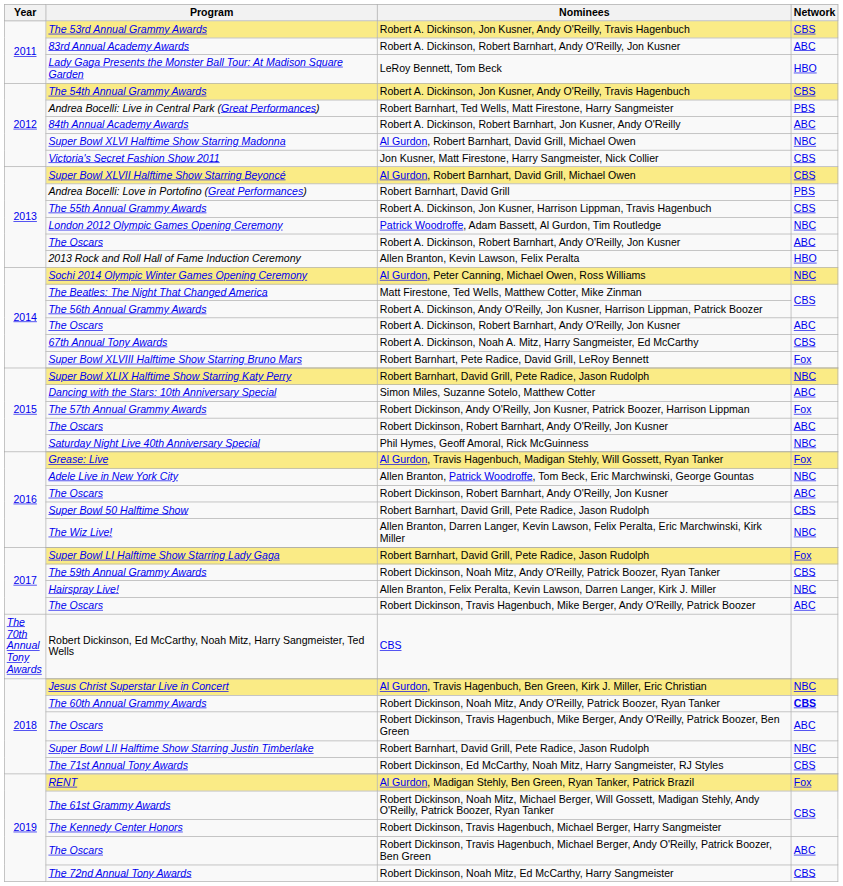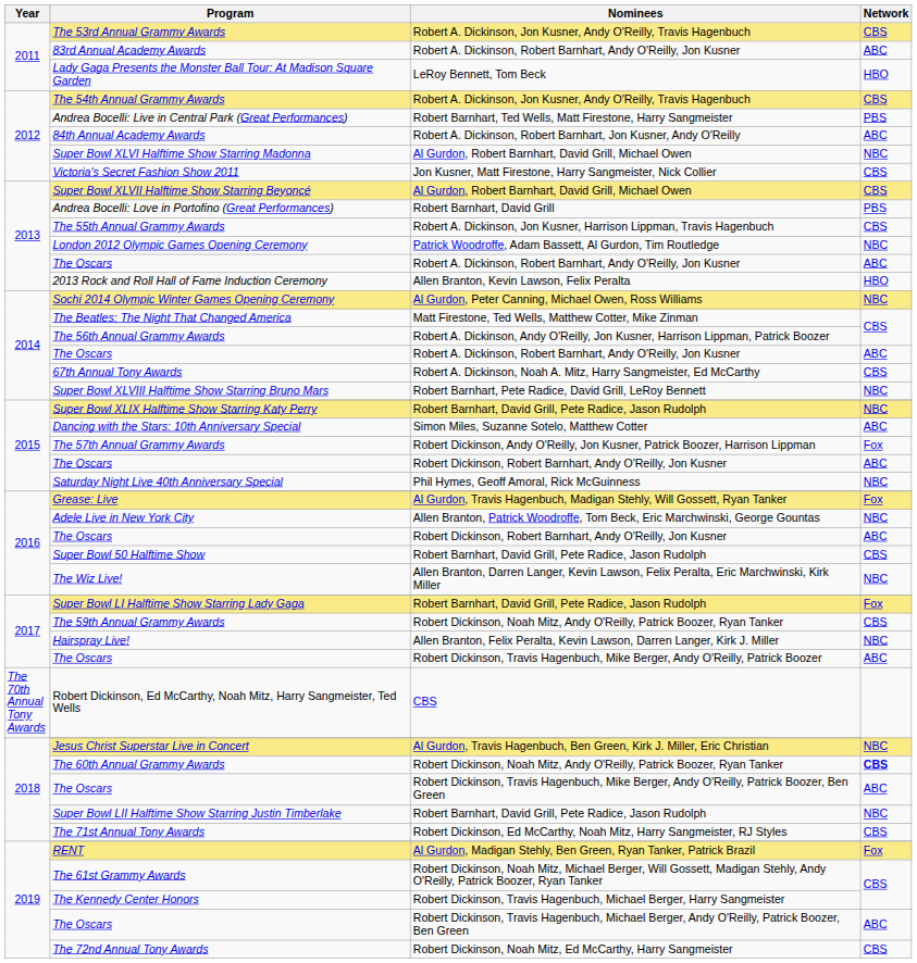 <table class="wikitable" style="width:100%">
 <tr bgcolor="#bebebe">
 <th width="5%">Year</th>
 <th width="40%">Program</th>
 <th width="50%">Nominees</th>
 <th width="5%">Network</th>
 </tr>
 <tr>
 <td rowspan=3 style="text-align:center"><a href='#'>2011</a><br></td>
 <td style="background:#FAEB86;"><em><a href='#'>The 53rd Annual Grammy Awards</a></em></td>
 <td style="background:#FAEB86;">Robert A. Dickinson, Jon Kusner, Andy O'Reilly, Travis Hagenbuch</td>
 <td style="background:#FAEB86;"><a href='#'>CBS</a></td>
 </tr>
 <tr>
 <td><em><a href='#'>83rd Annual Academy Awards</a></em></td>
 <td>Robert A. Dickinson, Robert Barnhart, Andy O'Reilly, Jon Kusner</td>
 <td><a href='#'>ABC</a></td>
 </tr>
 <tr>
 <td><em><a href='#'>Lady Gaga Presents the Monster Ball Tour: At Madison Square Garden</a></em></td>
 <td>LeRoy Bennett, Tom Beck</td>
 <td><a href='#'>HBO</a></td>
 </tr>
 <tr>
 <td rowspan=5 style="text-align:center"><a href='#'>2012</a><br></td>
 <td style="background:#FAEB86;"><em><a href='#'>The 54th Annual Grammy Awards</a></em></td>
 <td style="background:#FAEB86;">Robert A. Dickinson, Jon Kusner, Andy O'Reilly, Travis Hagenbuch</td>
 <td style="background:#FAEB86;"><a href='#'>CBS</a></td>
 </tr>
 <tr>
 <td><em>Andrea Bocelli: Live in Central Park (<a href='#'>Great Performances</a>)</em></td>
 <td>Robert Barnhart, Ted Wells, Matt Firestone, Harry Sangmeister</td>
 <td><a href='#'>PBS</a></td>
 </tr>
 <tr>
 <td><em><a href='#'>84th Annual Academy Awards</a></em></td>
 <td>Robert A. Dickinson, Robert Barnhart, Jon Kusner, Andy O'Reilly</td>
 <td><a href='#'>ABC</a></td>
 </tr>
 <tr>
 <td><em><a href='#'>Super Bowl XLVI Halftime Show Starring Madonna</a></em></td>
 <td><a href='#'>Al Gurdon</a>, Robert Barnhart, David Grill, Michael Owen</td>
 <td><a href='#'>NBC</a></td>
 </tr>
 <tr>
 <td><em><a href='#'>Victoria's Secret Fashion Show 2011</a></em></td>
 <td>Jon Kusner, Matt Firestone, Harry Sangmeister, Nick Collier</td>
 <td><a href='#'>CBS</a></td>
 </tr>
 <tr>
 <td rowspan=6 style="text-align:center"><a href='#'>2013</a><br></td>
 <td style="background:#FAEB86;"><em><a href='#'>Super Bowl XLVII Halftime Show Starring Beyoncé</a></em></td>
 <td style="background:#FAEB86;"><a href='#'>Al Gurdon</a>, Robert Barnhart, David Grill, Michael Owen</td>
 <td style="background:#FAEB86;"><a href='#'>CBS</a></td>
 </tr>
 <tr>
 <td><em>Andrea Bocelli: Love in Portofino (<a href='#'>Great Performances</a>)</em></td>
 <td>Robert Barnhart, David Grill</td>
 <td><a href='#'>PBS</a></td>
 </tr>
 <tr>
 <td><em><a href='#'>The 55th Annual Grammy Awards</a></em></td>
 <td>Robert A. Dickinson, Jon Kusner, Harrison Lippman, Travis Hagenbuch</td>
 <td><a href='#'>CBS</a></td>
 </tr>
 <tr>
 <td><em><a href='#'>London 2012 Olympic Games Opening Ceremony</a></em></td>
 <td><a href='#'>Patrick Woodroffe</a>, Adam Bassett, Al Gurdon, Tim Routledge</td>
 <td><a href='#'>NBC</a></td>
 </tr>
 <tr>
 <td><em><a href='#'>The Oscars</a></em></td>
 <td>Robert A. Dickinson, Robert Barnhart, Andy O'Reilly, Jon Kusner</td>
 <td><a href='#'>ABC</a></td>
 </tr>
 <tr>
 <td><em>2013 Rock and Roll Hall of Fame Induction Ceremony</em></td>
 <td>Allen Branton, Kevin Lawson, Felix Peralta</td>
 <td><a href='#'>HBO</a></td>
 </tr>
 <tr>
 <td rowspan=6 style="text-align:center"><a href='#'>2014</a><br></td>
 <td style="background:#FAEB86;"><em><a href='#'>Sochi 2014 Olympic Winter Games Opening Ceremony</a></em></td>
 <td style="background:#FAEB86;"><a href='#'>Al Gurdon</a>, Peter Canning, Michael Owen, Ross Williams</td>
 <td style="background:#FAEB86;"><a href='#'>NBC</a></td>
 </tr>
 <tr>
 <td><em><a href='#'>The Beatles: The Night That Changed America</a></em></td>
 <td>Matt Firestone, Ted Wells, Matthew Cotter, Mike Zinman</td>
 <td rowspan=2><a href='#'>CBS</a></td>
 </tr>
 <tr>
 <td><em><a href='#'>The 56th Annual Grammy Awards</a></em></td>
 <td>Robert A. Dickinson, Andy O'Reilly, Jon Kusner, Harrison Lippman, Patrick Boozer</td>
 </tr>
 <tr>
 <td><em><a href='#'>The Oscars</a></em></td>
 <td>Robert A. Dickinson, Robert Barnhart, Andy O'Reilly, Jon Kusner</td>
 <td><a href='#'>ABC</a></td>
 </tr>
 <tr>
 <td><em><a href='#'>67th Annual Tony Awards</a></em></td>
 <td>Robert A. Dickinson, Noah A. Mitz, Harry Sangmeister, Ed McCarthy</td>
 <td><a href='#'>CBS</a></td>
 </tr>
 <tr>
 <td><em><a href='#'>Super Bowl XLVIII Halftime Show Starring Bruno Mars</a></em></td>
 <td>Robert Barnhart, Pete Radice, David Grill, LeRoy Bennett</td>
-<td><a href='#'>Fox</a></td>
+<td><a href='#'>NBC</a></td>
 </tr>
 <tr>
 <td rowspan=6 style="text-align:center"><a href='#'>2015</a><br></td>
 </tr>
 <tr style="background:#FAEB86;">
 <td><em><a href='#'>Super Bowl XLIX Halftime Show Starring Katy Perry</a></em></td>
 <td>Robert Barnhart, David Grill, Pete Radice, Jason Rudolph</td>
 <td><a href='#'>NBC</a></td>
 </tr>
 <tr>
 <td><em><a href='#'>Dancing with the Stars: 10th Anniversary Special</a></em></td>
 <td>Simon Miles, Suzanne Sotelo, Matthew Cotter</td>
 <td><a href='#'>ABC</a></td>
 </tr>
 <tr>
 <td><em><a href='#'>The 57th Annual Grammy Awards</a></em></td>
 <td>Robert Dickinson, Andy O'Reilly, Jon Kusner, Patrick Boozer, Harrison Lippman</td>
 <td><a href='#'>Fox</a></td>
 </tr>
 <tr>
 <td><em><a href='#'>The Oscars</a></em></td>
 <td>Robert Dickinson, Robert Barnhart, Andy O'Reilly, Jon Kusner</td>
 <td><a href='#'>ABC</a></td>
 </tr>
 <tr>
 <td><em><a href='#'>Saturday Night Live 40th Anniversary Special</a></em></td>
 <td>Phil Hymes, Geoff Amoral, Rick McGuinness</td>
 <td><a href='#'>NBC</a></td>
 </tr>
 <tr>
 <td rowspan=6 style="text-align:center"><a href='#'>2016</a><br></td>
 </tr>
 <tr style="background:#FAEB86;">
 <td><em><a href='#'>Grease: Live</a></em></td>
 <td><a href='#'>Al Gurdon</a>, Travis Hagenbuch, Madigan Stehly, Will Gossett, Ryan Tanker</td>
 <td><a href='#'>Fox</a></td>
 </tr>
 <tr>
 <td><em><a href='#'>Adele Live in New York City</a></em></td>
 <td>Allen Branton, <a href='#'>Patrick Woodroffe</a>, Tom Beck, Eric Marchwinski, George Gountas</td>
 <td><a href='#'>NBC</a></td>
 </tr>
 <tr>
 <td><em><a href='#'>The Oscars</a></em></td>
 <td>Robert Dickinson, Robert Barnhart, Andy O'Reilly, Jon Kusner</td>
 <td><a href='#'>ABC</a></td>
 </tr>
 <tr>
 <td><em><a href='#'>Super Bowl 50 Halftime Show</a></em></td>
 <td>Robert Barnhart, David Grill, Pete Radice, Jason Rudolph</td>
 <td><a href='#'>CBS</a></td>
 </tr>
 <tr>
 <td><em><a href='#'>The Wiz Live!</a></em></td>
 <td>Allen Branton, Darren Langer, Kevin Lawson, Felix Peralta, Eric Marchwinski, Kirk Miller</td>
 <td><a href='#'>NBC</a></td>
 </tr>
 <tr>
 <td rowspan=6 style="text-align:center"><a href='#'>2017</a><br></td>
 </tr>
 <tr>
 </tr>
 <tr style="background:#FAEB86;">
 <td><em><a href='#'>Super Bowl LI Halftime Show Starring Lady Gaga</a></em></td>
 <td>Robert Barnhart, David Grill, Pete Radice, Jason Rudolph</td>
 <td><a href='#'>Fox</a></td>
 </tr>
 <tr>
 <td><em><a href='#'>The 59th Annual Grammy Awards</a></em></td>
 <td>Robert Dickinson, Noah Mitz, Andy O'Reilly, Patrick Boozer, Ryan Tanker</td>
 <td><a href='#'>CBS</a></td>
 </tr>
 <tr>
 <td><em><a href='#'>Hairspray Live!</a></em></td>
 <td>Allen Branton, Felix Peralta, Kevin Lawson, Darren Langer, Kirk J. Miller</td>
 <td><a href='#'>NBC</a></td>
 </tr>
 <tr>
 <td><em><a href='#'>The Oscars</a></em></td>
 <td>Robert Dickinson, Travis Hagenbuch, Mike Berger, Andy O'Reilly, Patrick Boozer</td>
 <td><a href='#'>ABC</a></td>
 </tr>
 <tr>
 <td><em><a href='#'>The 70th Annual Tony Awards</a></em></td>
 <td>Robert Dickinson, Ed McCarthy, Noah Mitz, Harry Sangmeister, Ted Wells</td>
 <td><a href='#'>CBS</a></td>
 </tr>
 <tr>
 <td rowspan=6 style="text-align:center"><a href='#'>2018</a><br></td>
 </tr>
 <tr style="background:#FAEB86;">
 <td><em><a href='#'>Jesus Christ Superstar Live in Concert</a></em></td>
 <td><a href='#'>Al Gurdon</a>, Travis Hagenbuch, Ben Green, Kirk J. Miller, Eric Christian</td>
 <td><a href='#'>NBC</a></td>
 </tr>
 <tr>
 <td><em><a href='#'>The 60th Annual Grammy Awards</a></em></td>
 <td>Robert Dickinson, Noah Mitz, Andy O'Reilly, Patrick Boozer, Ryan Tanker</td>
 <td><strong><a href='#'>CBS</a></strong></td>
 </tr>
 <tr>
 <td><em><a href='#'>The Oscars</a></em></td>
 <td>Robert Dickinson, Travis Hagenbuch, Mike Berger, Andy O'Reilly, Patrick Boozer, Ben Green</td>
 <td><a href='#'>ABC</a></td>
 </tr>
 <tr>
 <td><em><a href='#'>Super Bowl LII Halftime Show Starring Justin Timberlake</a></em></td>
 <td>Robert Barnhart, David Grill, Pete Radice, Jason Rudolph</td>
 <td><a href='#'>NBC</a></td>
 </tr>
 <tr>
 <td><em><a href='#'>The 71st Annual Tony Awards</a></em></td>
 <td>Robert Dickinson, Ed McCarthy, Noah Mitz, Harry Sangmeister, RJ Styles</td>
 <td><a href='#'>CBS</a></td>
 </tr>
 <tr>
 <td rowspan=6 style="text-align:center"><a href='#'>2019</a><br></td>
 </tr>
 <tr style="background:#FAEB86;">
 <td><em><a href='#'>RENT</a></em></td>
 <td><a href='#'>Al Gurdon</a>, Madigan Stehly, Ben Green, Ryan Tanker, Patrick Brazil</td>
 <td><a href='#'>Fox</a></td>
 </tr>
 <tr>
 <td><em><a href='#'>The 61st Grammy Awards</a></em></td>
 <td>Robert Dickinson, Noah Mitz, Michael Berger, Will Gossett, Madigan Stehly, Andy O'Reilly, Patrick Boozer, Ryan Tanker</td>
 <td rowspan="2"><a href='#'>CBS</a></td>
 </tr>
 <tr>
 <td><em><a href='#'>The Kennedy Center Honors</a></em></td>
 <td>Robert Dickinson, Travis Hagenbuch, Michael Berger, Harry Sangmeister</td>
 </tr>
 <tr>
 <td><em><a href='#'>The Oscars</a></em></td>
 <td>Robert Dickinson, Travis Hagenbuch, Michael Berger, Andy O'Reilly, Patrick Boozer, Ben Green</td>
 <td><a href='#'>ABC</a></td>
 </tr>
 <tr>
 <td><em><a href='#'>The 72nd Annual Tony Awards</a></em></td>
 <td>Robert Dickinson, Noah Mitz, Ed McCarthy, Harry Sangmeister</td>
 <td><a href='#'>CBS</a></td>
 </tr>
 </table>
